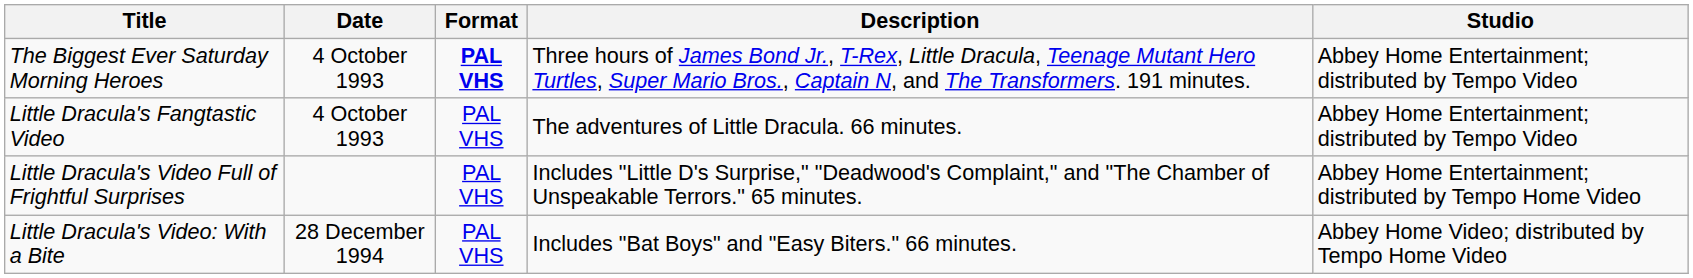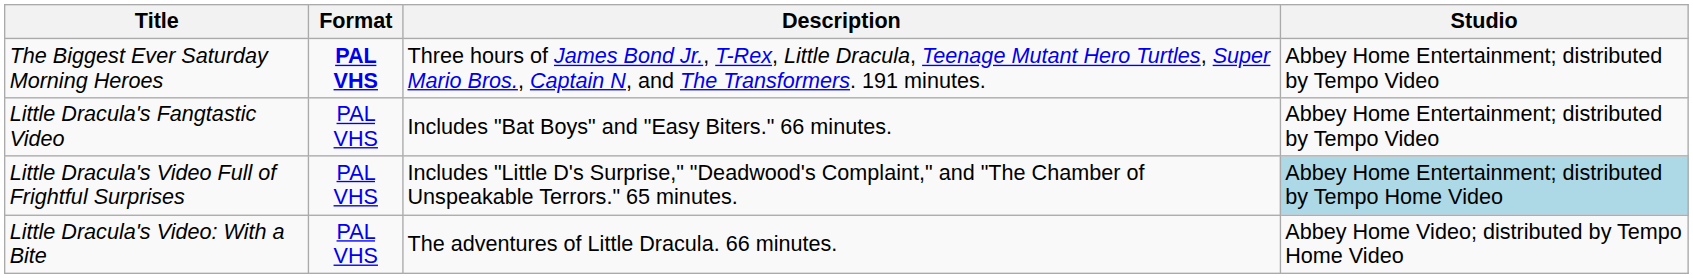 <table class="wikitable">
 <tr>
 <th>Title</th>
-<th>Date</th>
 <th>Format</th>
 <th>Description</th>
 <th>Studio</th>
 </tr>
 <tr>
 <td><em>The Biggest Ever Saturday Morning Heroes</em></td>
-<td align="center">4 October 1993</td>
 <td align="center"><strong><a href='#'>PAL</a> <a href='#'>VHS</a></strong></td>
 <td>Three hours of <em><a href='#'>James Bond Jr.</a></em>, <em><a href='#'>T-Rex</a></em>, <em>Little Dracula</em>, <em><a href='#'>Teenage Mutant Hero Turtles</a></em>, <em><a href='#'>Super Mario Bros.</a></em>, <em><a href='#'>Captain N</a></em>, and <em><a href='#'>The Transformers</a></em>. 191 minutes.</td>
 <td>Abbey Home Entertainment; distributed by Tempo Video</td>
 </tr>
 <tr>
 <td><em>Little Dracula's Fangtastic Video</em></td>
-<td align="center">4 October 1993</td>
 <td align="center"><a href='#'>PAL</a> <a href='#'>VHS</a></td>
-<td>The adventures of Little Dracula. 66 minutes.</td>
+<td>Includes "Bat Boys" and "Easy Biters." 66 minutes.</td>
 <td>Abbey Home Entertainment; distributed by Tempo Video</td>
 </tr>
 <tr>
 <td><em>Little Dracula's Video Full of Frightful Surprises</em></td>
-<td align="center"></td>
 <td align="center"><a href='#'>PAL</a> <a href='#'>VHS</a></td>
 <td>Includes "Little D's Surprise," "Deadwood's Complaint," and "The Chamber of Unspeakable Terrors." 65 minutes.</td>
-<td>Abbey Home Entertainment; distributed by Tempo Home Video</td>
+<td style="background: lightblue;">Abbey Home Entertainment; distributed by Tempo Home Video</td>
 </tr>
 <tr>
 <td><em>Little Dracula's Video: With a Bite</em></td>
-<td align="center">28 December 1994</td>
 <td align="center"><a href='#'>PAL</a> <a href='#'>VHS</a></td>
-<td>Includes "Bat Boys" and "Easy Biters." 66 minutes.</td>
+<td>The adventures of Little Dracula. 66 minutes.</td>
 <td>Abbey Home Video; distributed by Tempo Home Video</td>
 </tr>
 </table>
